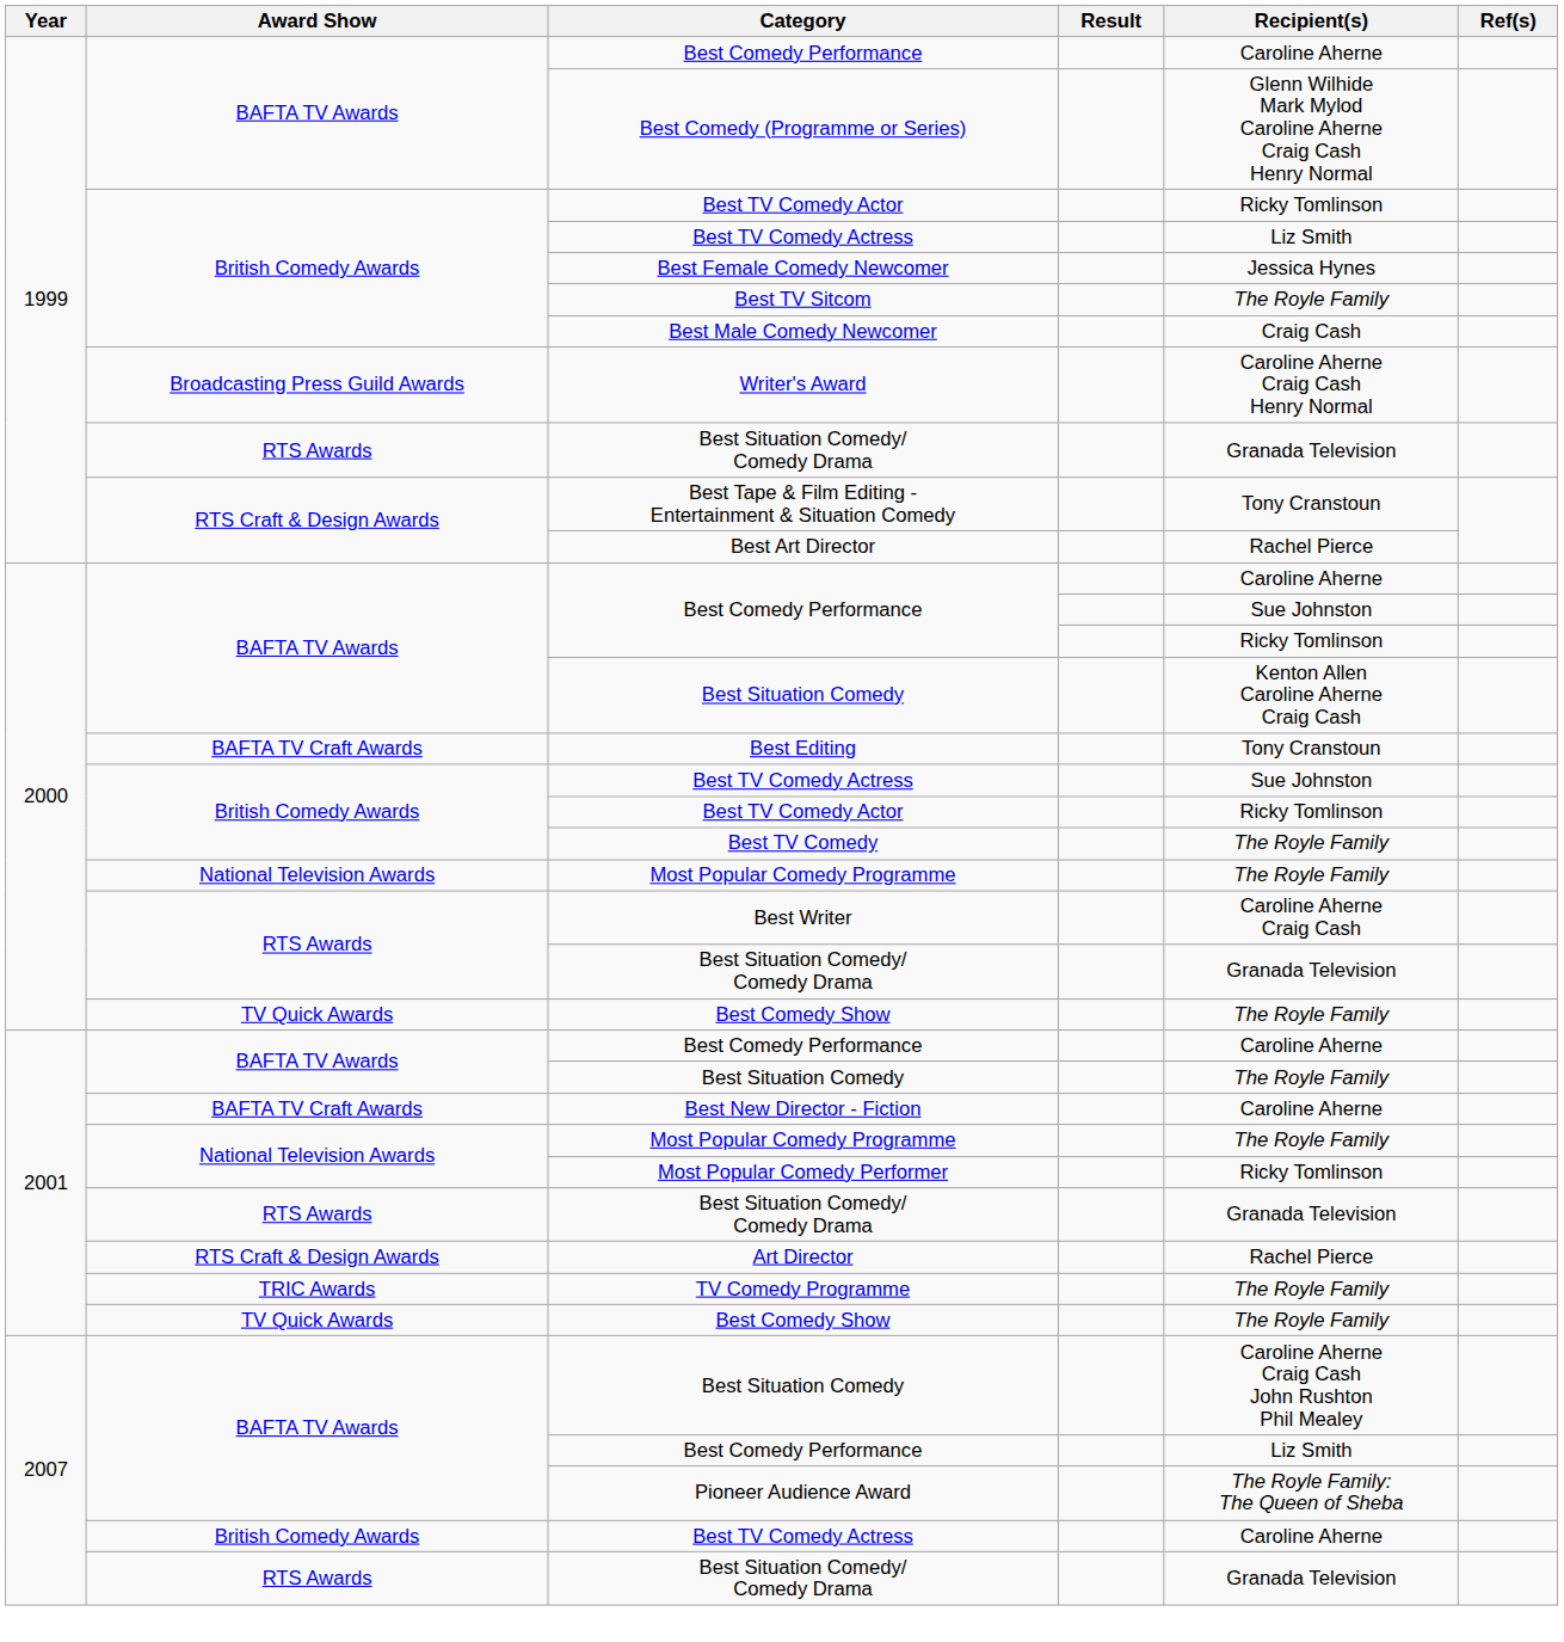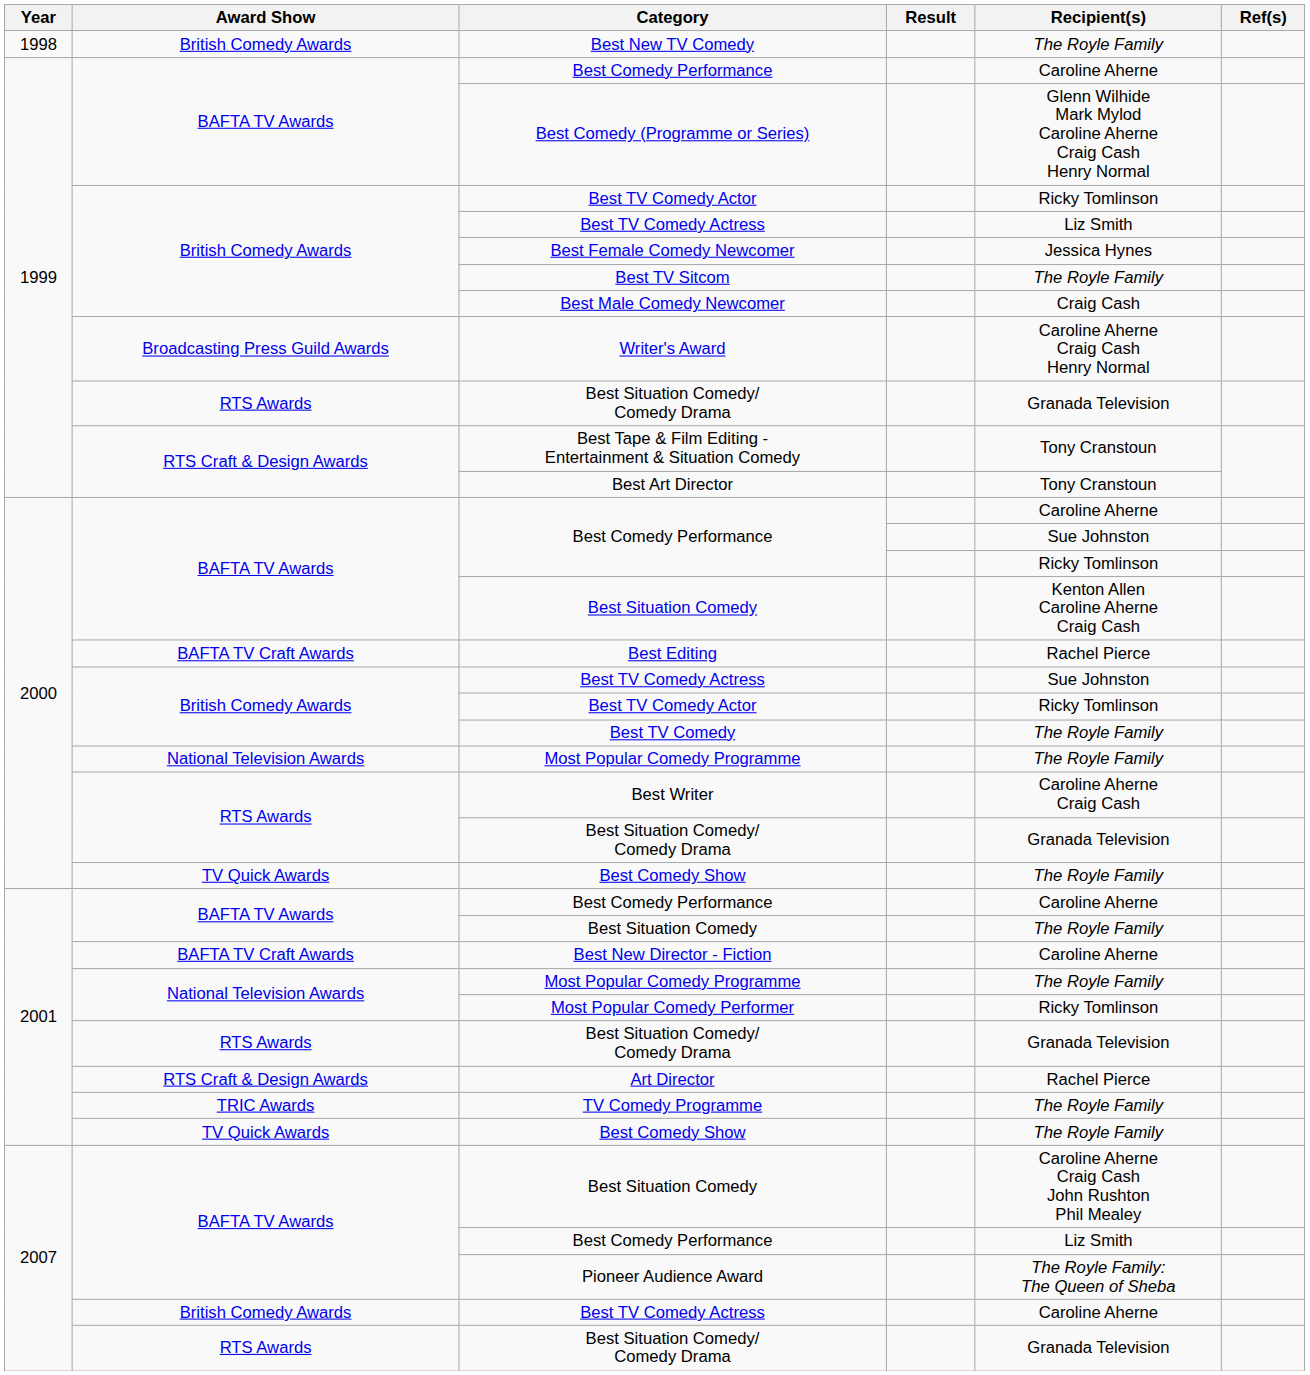 <table class="wikitable" style="width:99%; text-align:center;">
 <tr>
 <th>Year</th>
 <th>Award Show</th>
 <th>Category</th>
 <th>Result</th>
 <th>Recipient(s)</th>
 <th>Ref(s)</th>
+</tr>
+<tr>
+<td>1998</td>
+<td><a href='#'>British Comedy Awards</a></td>
+<td><a href='#'>Best New TV Comedy</a></td>
+<td></td>
+<td><em>The Royle Family</em></td>
+<td></td>
 </tr>
 <tr>
 <td rowspan="11">1999</td>
 <td rowspan="2"><a href='#'>BAFTA TV Awards</a></td>
 <td><a href='#'>Best Comedy Performance</a></td>
 <td></td>
 <td>Caroline Aherne</td>
 <td></td>
 </tr>
 <tr>
 <td><a href='#'>Best Comedy (Programme or Series)</a></td>
 <td></td>
 <td>Glenn Wilhide<br>Mark Mylod<br>Caroline Aherne<br>Craig Cash<br>Henry Normal</td>
 <td></td>
 </tr>
 <tr>
 <td rowspan="5"><a href='#'>British Comedy Awards</a></td>
 <td><a href='#'>Best TV Comedy Actor</a></td>
 <td></td>
 <td>Ricky Tomlinson</td>
 <td></td>
 </tr>
 <tr>
 <td><a href='#'>Best TV Comedy Actress</a></td>
 <td></td>
 <td>Liz Smith</td>
 <td></td>
 </tr>
 <tr>
 <td><a href='#'>Best Female Comedy Newcomer</a></td>
 <td></td>
 <td>Jessica Hynes</td>
 <td></td>
 </tr>
 <tr>
 <td><a href='#'>Best TV Sitcom</a></td>
 <td></td>
 <td><em>The Royle Family</em></td>
 <td></td>
 </tr>
 <tr>
 <td><a href='#'>Best Male Comedy Newcomer</a></td>
 <td></td>
 <td>Craig Cash</td>
 <td></td>
 </tr>
 <tr>
 <td><a href='#'>Broadcasting Press Guild Awards</a></td>
 <td><a href='#'>Writer's Award</a></td>
 <td></td>
 <td>Caroline Aherne<br>Craig Cash<br>Henry Normal</td>
 <td></td>
 </tr>
 <tr>
 <td><a href='#'>RTS Awards</a></td>
 <td>Best Situation Comedy/<br>Comedy Drama</td>
 <td></td>
 <td>Granada Television</td>
 <td></td>
 </tr>
 <tr>
 <td rowspan="2"><a href='#'>RTS Craft & Design Awards</a></td>
 <td>Best Tape & Film Editing -<br>Entertainment & Situation Comedy</td>
 <td></td>
 <td>Tony Cranstoun</td>
 <td rowspan="2"></td>
 </tr>
 <tr>
 <td>Best Art Director</td>
 <td></td>
-<td>Rachel Pierce</td>
+<td>Tony Cranstoun</td>
 </tr>
 <tr>
 <td rowspan="12">2000</td>
 <td rowspan="4"><a href='#'>BAFTA TV Awards</a></td>
 <td rowspan="3">Best Comedy Performance</td>
 <td></td>
 <td>Caroline Aherne</td>
 <td></td>
 </tr>
 <tr>
 <td></td>
 <td>Sue Johnston</td>
 <td></td>
 </tr>
 <tr>
 <td></td>
 <td>Ricky Tomlinson</td>
 <td></td>
 </tr>
 <tr>
 <td><a href='#'>Best Situation Comedy</a></td>
 <td></td>
 <td>Kenton Allen<br>Caroline Aherne<br>Craig Cash</td>
 <td></td>
 </tr>
 <tr>
 <td><a href='#'>BAFTA TV Craft Awards</a></td>
 <td><a href='#'>Best Editing</a></td>
 <td></td>
-<td>Tony Cranstoun</td>
+<td>Rachel Pierce</td>
 <td></td>
 </tr>
 <tr>
 <td rowspan="3"><a href='#'>British Comedy Awards</a></td>
 <td><a href='#'>Best TV Comedy Actress</a></td>
 <td></td>
 <td>Sue Johnston</td>
 <td></td>
 </tr>
 <tr>
 <td><a href='#'>Best TV Comedy Actor</a></td>
 <td></td>
 <td>Ricky Tomlinson</td>
 <td></td>
 </tr>
 <tr>
 <td><a href='#'>Best TV Comedy</a></td>
 <td></td>
 <td><em>The Royle Family</em></td>
 <td></td>
 </tr>
 <tr>
 <td><a href='#'>National Television Awards</a></td>
 <td><a href='#'>Most Popular Comedy Programme</a></td>
 <td></td>
 <td><em>The Royle Family</em></td>
 <td></td>
 </tr>
 <tr>
 <td rowspan="2"><a href='#'>RTS Awards</a></td>
 <td>Best Writer</td>
 <td></td>
 <td>Caroline Aherne<br>Craig Cash</td>
 <td></td>
 </tr>
 <tr>
 <td>Best Situation Comedy/<br>Comedy Drama</td>
 <td></td>
 <td>Granada Television</td>
 <td></td>
 </tr>
 <tr>
 <td><a href='#'>TV Quick Awards</a></td>
 <td><a href='#'>Best Comedy Show</a></td>
 <td></td>
 <td><em>The Royle Family</em></td>
 <td></td>
 </tr>
 <tr>
 <td rowspan="9">2001</td>
 <td rowspan="2"><a href='#'>BAFTA TV Awards</a></td>
 <td>Best Comedy Performance</td>
 <td></td>
 <td>Caroline Aherne</td>
 <td></td>
 </tr>
 <tr>
 <td>Best Situation Comedy</td>
 <td></td>
 <td><em>The Royle Family</em></td>
 <td></td>
 </tr>
 <tr>
 <td><a href='#'>BAFTA TV Craft Awards</a></td>
 <td><a href='#'>Best New Director - Fiction</a></td>
 <td></td>
 <td>Caroline Aherne</td>
 <td></td>
 </tr>
 <tr>
 <td rowspan="2"><a href='#'>National Television Awards</a></td>
 <td><a href='#'>Most Popular Comedy Programme</a></td>
 <td></td>
 <td><em>The Royle Family</em></td>
 <td></td>
 </tr>
 <tr>
 <td><a href='#'>Most Popular Comedy Performer</a></td>
 <td></td>
 <td>Ricky Tomlinson</td>
 <td></td>
 </tr>
 <tr>
 <td><a href='#'>RTS Awards</a></td>
 <td>Best Situation Comedy/<br>Comedy Drama</td>
 <td></td>
 <td>Granada Television</td>
 <td></td>
 </tr>
 <tr>
 <td><a href='#'>RTS Craft & Design Awards</a></td>
 <td><a href='#'>Art Director</a></td>
 <td></td>
 <td>Rachel Pierce</td>
 <td></td>
 </tr>
 <tr>
 <td><a href='#'>TRIC Awards</a></td>
 <td><a href='#'>TV Comedy Programme</a></td>
 <td></td>
 <td><em>The Royle Family</em></td>
 <td></td>
 </tr>
 <tr>
 <td><a href='#'>TV Quick Awards</a></td>
 <td><a href='#'>Best Comedy Show</a></td>
 <td></td>
 <td><em>The Royle Family</em></td>
 <td></td>
 </tr>
 <tr>
 <td rowspan="5">2007</td>
 <td rowspan="3"><a href='#'>BAFTA TV Awards</a></td>
 <td>Best Situation Comedy</td>
 <td></td>
 <td>Caroline Aherne<br>Craig Cash<br>John Rushton<br>Phil Mealey</td>
 <td></td>
 </tr>
 <tr>
 <td>Best Comedy Performance</td>
 <td></td>
 <td>Liz Smith</td>
 <td></td>
 </tr>
 <tr>
 <td>Pioneer Audience Award</td>
 <td></td>
 <td><em>The Royle Family:<br>The Queen of Sheba</em></td>
 <td></td>
 </tr>
 <tr>
 <td><a href='#'>British Comedy Awards</a></td>
 <td><a href='#'>Best TV Comedy Actress</a></td>
 <td></td>
 <td>Caroline Aherne</td>
 <td></td>
 </tr>
 <tr>
 <td><a href='#'>RTS Awards</a></td>
 <td>Best Situation Comedy/<br>Comedy Drama</td>
 <td></td>
 <td>Granada Television</td>
 <td></td>
 </tr>
 </table>
